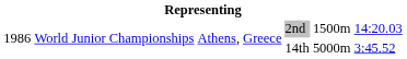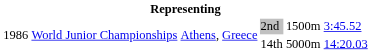 <table>
 <tr>
 <th colspan="6">Representing </th>
 </tr>
 <tr>
 <td rowspan=2>1986</td>
 <td rowspan=2><a href='#'>World Junior Championships</a></td>
 <td rowspan=2><a href='#'>Athens</a>, <a href='#'>Greece</a></td>
 <td bgcolor=silver>2nd</td>
 <td>1500m</td>
-<td><a href='#'>14:20.03</a></td>
+<td><a href='#'>3:45.52</a></td>
 </tr>
 <tr>
 <td>14th</td>
 <td>5000m</td>
-<td><a href='#'>3:45.52</a></td>
+<td><a href='#'>14:20.03</a></td>
 </tr>
 </table>
